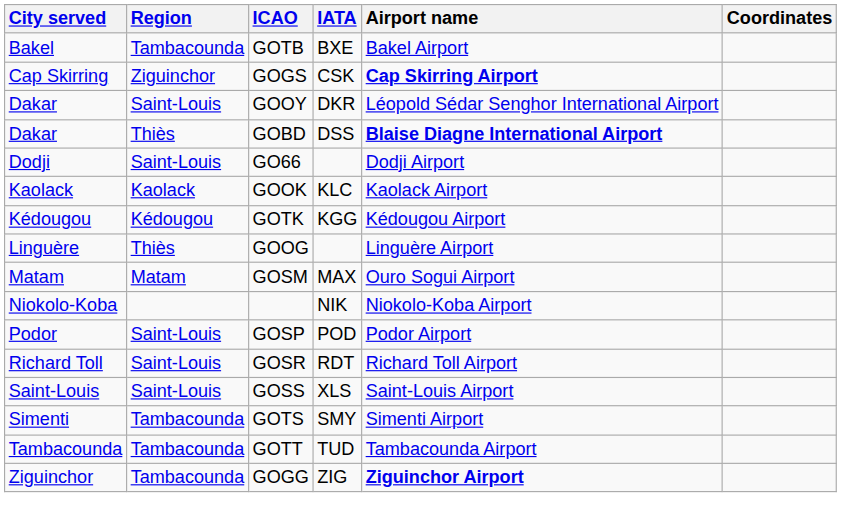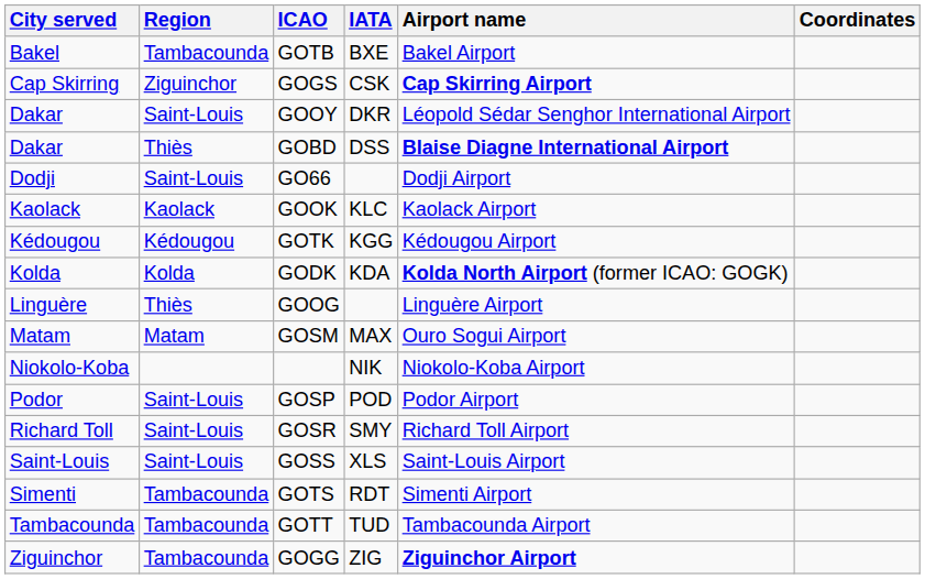 <table class="wikitable sortable">
 <tr valign=baseline>
 <th style="text-align:left;"><a href='#'>City served</a></th>
 <th style="text-align:left;"><a href='#'>Region</a></th>
 <th style="text-align:left;"><a href='#'>ICAO</a></th>
 <th style="text-align:left;"><a href='#'>IATA</a></th>
 <th style="text-align:left;">Airport name</th>
 <th style="text-align:left;">Coordinates</th>
 </tr>
 <tr valign=top>
 <td><a href='#'>Bakel</a></td>
 <td><a href='#'>Tambacounda</a></td>
 <td>GOTB</td>
 <td>BXE</td>
 <td><a href='#'>Bakel Airport</a></td>
 <td><small></small></td>
 </tr>
 <tr valign=top>
 <td><a href='#'>Cap Skirring</a></td>
 <td><a href='#'>Ziguinchor</a></td>
 <td>GOGS</td>
 <td>CSK</td>
 <td><strong><a href='#'>Cap Skirring Airport</a></strong></td>
 <td><small></small></td>
 </tr>
 <tr valign=top>
 <td><a href='#'>Dakar</a></td>
 <td><a href='#'>Saint-Louis</a></td>
 <td>GOOY</td>
 <td>DKR</td>
 <td><a href='#'>Léopold Sédar Senghor International Airport</a></td>
 <td><small></small></td>
 </tr>
 <tr valign=top>
 <td><a href='#'>Dakar</a></td>
 <td><a href='#'>Thiès</a></td>
 <td>GOBD</td>
 <td>DSS</td>
 <td><strong><a href='#'>Blaise Diagne International Airport</a></strong></td>
 <td><small></small></td>
 </tr>
 <tr valign=top>
 <td><a href='#'>Dodji</a></td>
 <td><a href='#'>Saint-Louis</a></td>
 <td>GO66</td>
 <td></td>
 <td><a href='#'>Dodji Airport</a></td>
 <td><small></small></td>
 </tr>
 <tr valign=top>
 <td><a href='#'>Kaolack</a></td>
 <td><a href='#'>Kaolack</a></td>
 <td>GOOK</td>
 <td>KLC</td>
 <td><a href='#'>Kaolack Airport</a></td>
 <td><small></small></td>
 </tr>
 <tr valign=top>
 <td><a href='#'>Kédougou</a></td>
 <td><a href='#'>Kédougou</a></td>
 <td>GOTK</td>
 <td>KGG</td>
 <td><a href='#'>Kédougou Airport</a></td>
 <td><small></small></td>
 </tr>
 <tr valign=top>
+<td><a href='#'>Kolda</a></td>
+<td><a href='#'>Kolda</a></td>
+<td>GODK </td>
+<td>KDA</td>
+<td><strong><a href='#'>Kolda North Airport</a></strong> (former ICAO: GOGK)</td>
+<td><small></small></td>
+</tr>
+<tr valign=top>
 <td><a href='#'>Linguère</a></td>
 <td><a href='#'>Thiès</a></td>
 <td>GOOG</td>
 <td></td>
 <td><a href='#'>Linguère Airport</a></td>
 <td><small></small></td>
 </tr>
 <tr valign=top>
 <td><a href='#'>Matam</a></td>
 <td><a href='#'>Matam</a></td>
 <td>GOSM</td>
 <td>MAX</td>
 <td><a href='#'>Ouro Sogui Airport</a></td>
 <td><small></small></td>
 </tr>
 <tr valign=top>
 <td><a href='#'>Niokolo-Koba</a></td>
 <td></td>
 <td></td>
 <td>NIK</td>
 <td><a href='#'>Niokolo-Koba Airport</a></td>
 <td><small></small></td>
 </tr>
 <tr valign=top>
 <td><a href='#'>Podor</a></td>
 <td><a href='#'>Saint-Louis</a></td>
 <td>GOSP</td>
 <td>POD</td>
 <td><a href='#'>Podor Airport</a></td>
 <td><small></small></td>
 </tr>
 <tr valign=top>
 <td><a href='#'>Richard Toll</a></td>
 <td><a href='#'>Saint-Louis</a></td>
 <td>GOSR</td>
-<td>RDT</td>
+<td>SMY</td>
 <td><a href='#'>Richard Toll Airport</a></td>
 <td><small></small></td>
 </tr>
 <tr valign=top>
 <td><a href='#'>Saint-Louis</a></td>
 <td><a href='#'>Saint-Louis</a></td>
 <td>GOSS</td>
 <td>XLS</td>
 <td><a href='#'>Saint-Louis Airport</a></td>
 <td><small></small></td>
 </tr>
 <tr valign=top>
 <td><a href='#'>Simenti</a></td>
 <td><a href='#'>Tambacounda</a></td>
 <td>GOTS</td>
-<td>SMY</td>
+<td>RDT</td>
 <td><a href='#'>Simenti Airport</a></td>
 <td><small></small></td>
 </tr>
 <tr valign=top>
 <td><a href='#'>Tambacounda</a></td>
 <td><a href='#'>Tambacounda</a></td>
 <td>GOTT</td>
 <td>TUD</td>
 <td><a href='#'>Tambacounda Airport</a></td>
 <td><small></small></td>
 </tr>
 <tr valign=top>
 <td><a href='#'>Ziguinchor</a></td>
 <td><a href='#'>Tambacounda</a></td>
 <td>GOGG</td>
 <td>ZIG</td>
 <td><strong><a href='#'>Ziguinchor Airport</a></strong></td>
 <td><small></small></td>
 </tr>
 </table>
